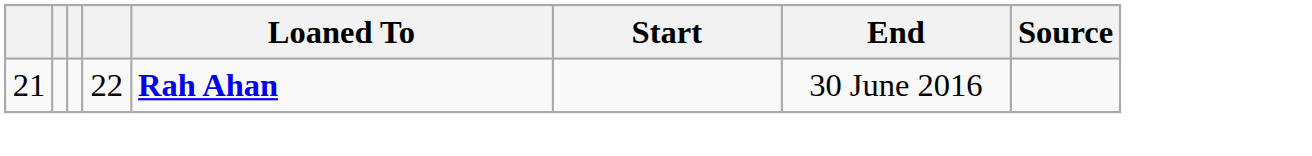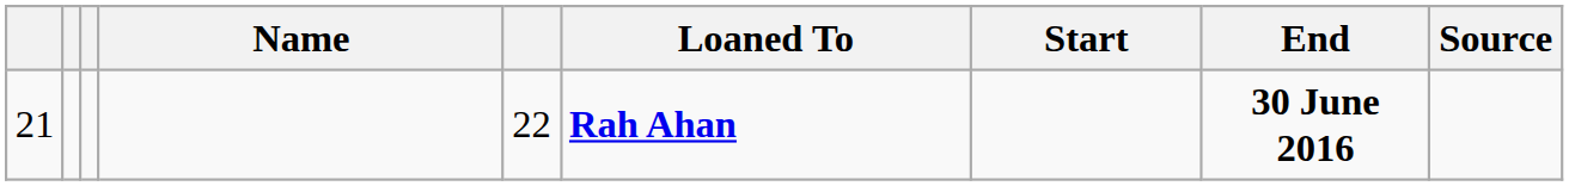 <table class="wikitable plainrowheaders sortable" style="font-size:95%">
 <tr>
 <th></th>
 <th></th>
 <th></th>
+<th scope="col" style="width:190px;">Name</th>
 <th></th>
 <th scope="col" style="width:190px;">Loaned To</th>
 <th scope="col" style="width:100px;">Start</th>
 <th scope="col" style="width:100px;">End</th>
 <th>Source</th>
 </tr>
 <tr>
 <td align=center>21</td>
 <td align=center></td>
 <td align=center></td>
+<td></td>
 <td align=center>22</td>
 <td><strong><a href='#'>Rah Ahan</a></strong></td>
 <td align=center></td>
-<td align=center>30 June 2016</td>
+<td align=center><strong>30 June 2016</strong></td>
 <td align=center></td>
 </tr>
 </table>
